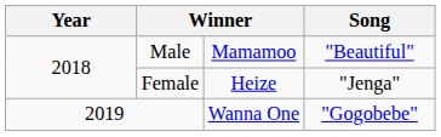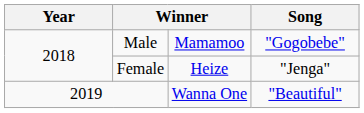 <table class="wikitable" style="text-align: center">
 <tr>
 <th width="100">Year</th>
 <th width="100" colspan=2>Winner</th>
 <th width="100">Song</th>
 </tr>
 <tr>
 <td rowspan="2">2018</td>
 <td>Male</td>
 <td><a href='#'>Mamamoo</a></td>
-<td><a href='#'>"Beautiful"</a></td>
+<td><a href='#'>"Gogobebe"</a></td>
 </tr>
 <tr>
 <td>Female</td>
 <td><a href='#'>Heize</a></td>
 <td>"Jenga"</td>
 </tr>
 <tr>
 <td colspan=2>2019</td>
 <td><a href='#'>Wanna One</a></td>
-<td><a href='#'>"Gogobebe"</a></td>
+<td><a href='#'>"Beautiful"</a></td>
 </tr>
 </table>
